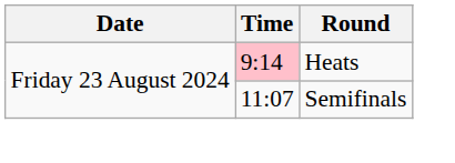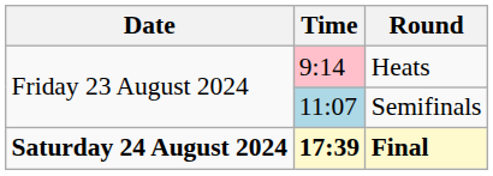 <table class="wikitable">
 <tr>
 <th>Date</th>
 <th>Time</th>
 <th>Round</th>
 </tr>
 <tr>
 <td rowspan=2>Friday 23 August 2024</td>
 <td style="background: pink;">9:14</td>
 <td>Heats</td>
 </tr>
 <tr>
-<td>11:07</td>
+<td style="background: lightblue;">11:07</td>
 <td>Semifinals</td>
 </tr>
+<tr>
+<td><strong>Saturday 24 August 2024</strong></td>
+<td style=background:lemonchiffon><strong>17:39</strong></td>
+<td style=background:lemonchiffon><strong>Final</strong></td>
+</tr>
 </table>
